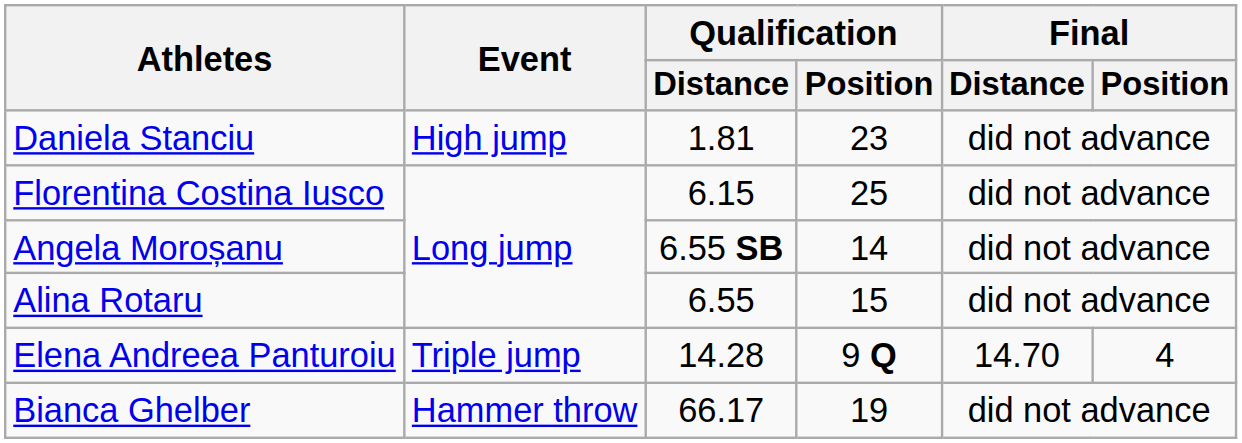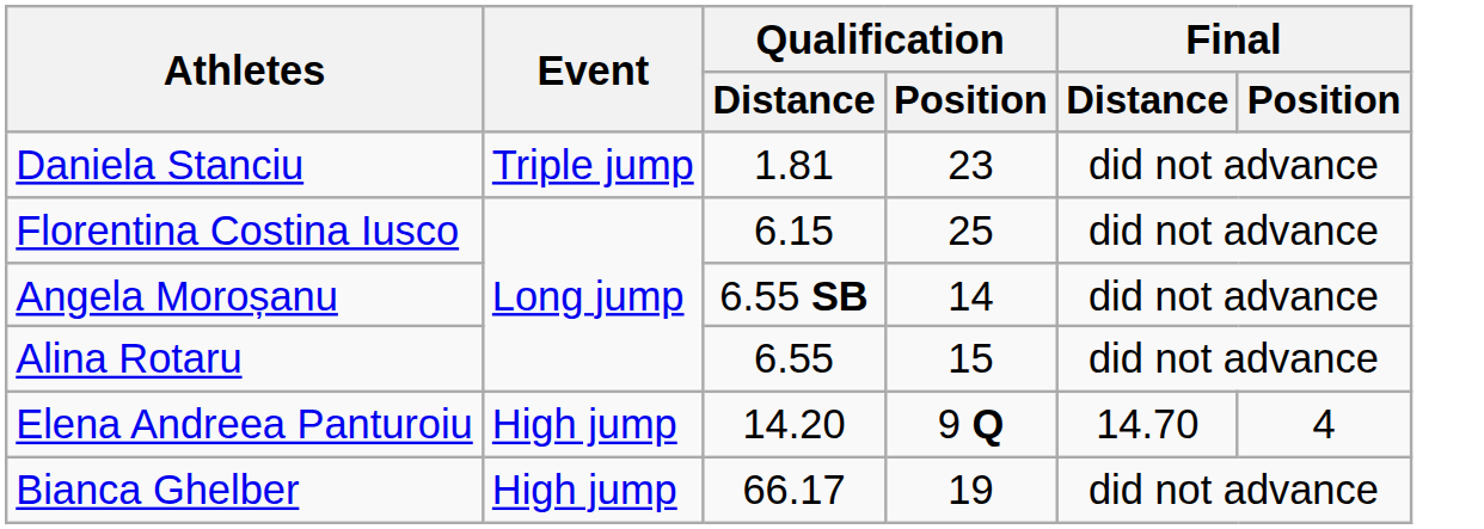 <table class=wikitable style="font-size:90%">
 <tr>
 <th rowspan="2">Athletes</th>
 <th rowspan="2">Event</th>
 <th colspan="2">Qualification</th>
 <th colspan="2">Final</th>
 </tr>
 <tr style="font-size:95%">
 <th>Distance</th>
 <th>Position</th>
 <th>Distance</th>
 <th>Position</th>
 </tr>
 <tr>
 <td><a href='#'>Daniela Stanciu</a></td>
-<td><a href='#'>High jump</a></td>
+<td><a href='#'>Triple jump</a></td>
 <td align=center>1.81</td>
 <td align=center>23</td>
 <td align=center colspan=2>did not advance</td>
 </tr>
 <tr>
 <td><a href='#'>Florentina Costina Iusco</a></td>
 <td rowspan=3><a href='#'>Long jump</a></td>
 <td align=center>6.15</td>
 <td align=center>25</td>
 <td align=center colspan=2>did not advance</td>
 </tr>
 <tr>
 <td><a href='#'>Angela Moroșanu</a></td>
 <td align=center>6.55 <strong>SB</strong></td>
 <td align=center>14</td>
 <td align=center colspan=2>did not advance</td>
 </tr>
 <tr>
 <td><a href='#'>Alina Rotaru</a></td>
 <td align=center>6.55</td>
 <td align=center>15</td>
 <td align=center colspan=2>did not advance</td>
 </tr>
 <tr>
 <td><a href='#'>Elena Andreea Panturoiu</a></td>
-<td><a href='#'>Triple jump</a></td>
-<td align=center>14.28</td>
+<td><a href='#'>High jump</a></td>
+<td align=center>14.20</td>
 <td align=center>9 <strong>Q</strong></td>
 <td align=center>14.70</td>
 <td align=center>4</td>
 </tr>
 <tr>
 <td><a href='#'>Bianca Ghelber</a></td>
-<td><a href='#'>Hammer throw</a></td>
+<td><a href='#'>High jump</a></td>
 <td align=center>66.17</td>
 <td align=center>19</td>
 <td align=center colspan=2>did not advance</td>
 </tr>
 </table>
